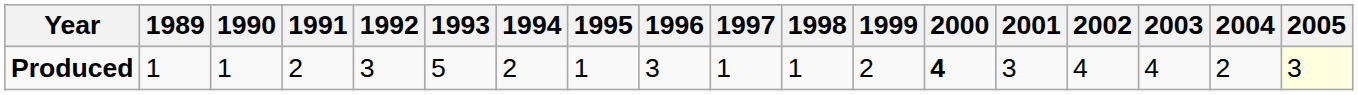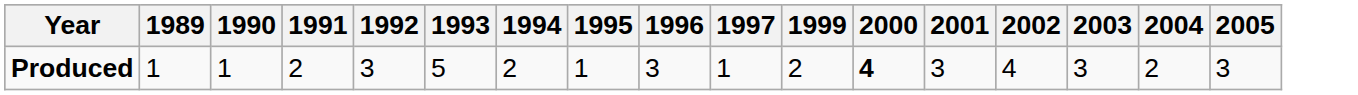 <table class="wikitable">
 <tr>
 <th>Year</th>
 <th>1989</th>
 <th>1990</th>
 <th>1991</th>
 <th>1992</th>
 <th>1993</th>
 <th>1994</th>
 <th>1995</th>
 <th>1996</th>
 <th>1997</th>
-<th>1998</th>
 <th>1999</th>
 <th>2000</th>
 <th>2001</th>
 <th>2002</th>
 <th>2003</th>
 <th>2004</th>
 <th>2005</th>
 </tr>
 <tr>
 <td><strong>Produced</strong></td>
 <td>1</td>
 <td>1</td>
 <td>2</td>
 <td>3</td>
 <td>5</td>
 <td>2</td>
 <td>1</td>
 <td>3</td>
 <td>1</td>
-<td>1</td>
 <td>2</td>
 <td><strong>4</strong></td>
 <td>3</td>
 <td>4</td>
-<td>4</td>
+<td>3</td>
 <td>2</td>
-<td style="background: lightyellow;">3</td>
+<td>3</td>
 </tr>
 </table>
